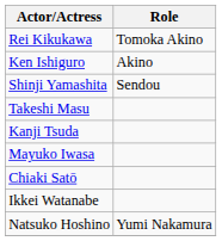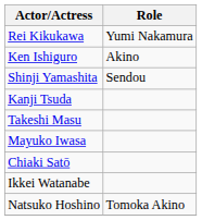 <table class=wikitable>
 <tr>
 <th>Actor/Actress</th>
 <th>Role</th>
 </tr>
 <tr>
 <td><a href='#'>Rei Kikukawa</a></td>
-<td>Tomoka Akino</td>
+<td>Yumi Nakamura</td>
 </tr>
 <tr>
 <td><a href='#'>Ken Ishiguro</a></td>
 <td>Akino</td>
 </tr>
 <tr>
 <td><a href='#'>Shinji Yamashita</a></td>
 <td>Sendou</td>
 </tr>
 <tr>
-<td><a href='#'>Takeshi Masu</a></td>
+<td><a href='#'>Kanji Tsuda</a></td>
 <td></td>
 </tr>
 <tr>
-<td><a href='#'>Kanji Tsuda</a></td>
+<td><a href='#'>Takeshi Masu</a></td>
 <td></td>
 </tr>
 <tr>
 <td><a href='#'>Mayuko Iwasa</a></td>
 <td></td>
 </tr>
 <tr>
 <td><a href='#'>Chiaki Satō</a></td>
 <td></td>
 </tr>
 <tr>
 <td>Ikkei Watanabe</td>
 <td></td>
 </tr>
 <tr>
 <td>Natsuko Hoshino</td>
-<td>Yumi Nakamura</td>
+<td>Tomoka Akino</td>
 </tr>
 <tr>
 </tr>
 </table>
